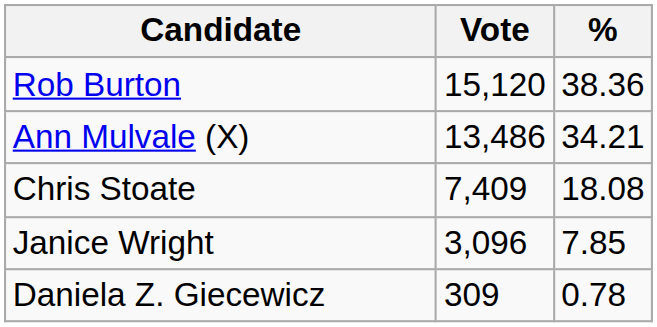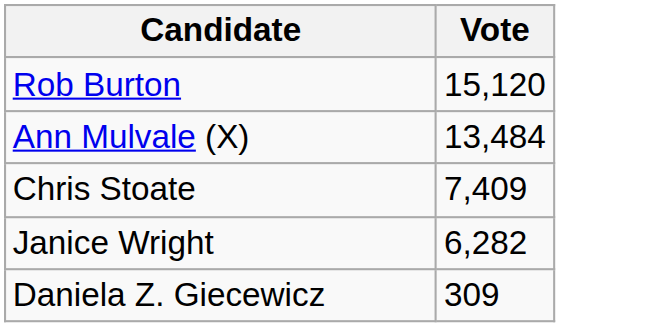 <table class="wikitable">
 <tr>
 <th bgcolor="#DDDDFF" width="200px">Candidate</th>
 <th bgcolor="#DDDDFF">Vote</th>
-<th bgcolor="#DDDDFF">%</th>
 </tr>
 <tr>
 <td><a href='#'>Rob Burton</a></td>
 <td>15,120</td>
-<td>38.36</td>
 </tr>
 <tr>
 <td><a href='#'>Ann Mulvale</a> (X)</td>
-<td>13,486</td>
-<td>34.21</td>
+<td>13,484</td>
 </tr>
 <tr>
 <td>Chris Stoate</td>
 <td>7,409</td>
-<td>18.08</td>
 </tr>
 <tr>
 <td>Janice Wright</td>
-<td>3,096</td>
-<td>7.85</td>
+<td>6,282</td>
 </tr>
 <tr>
 <td>Daniela Z. Giecewicz</td>
 <td>309</td>
-<td>0.78</td>
 </tr>
 </table>
